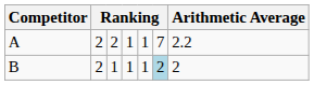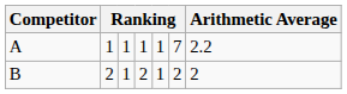 <table class="wikitable">
 <tr>
 <th>Competitor</th>
 <th colspan="5">Ranking</th>
 <th>Arithmetic Average</th>
 </tr>
 <tr>
 <td>A</td>
-<td>2</td>
-<td>2</td>
+<td>1</td>
+<td>1</td>
 <td>1</td>
 <td>1</td>
 <td>7</td>
 <td>2.2</td>
 </tr>
 <tr>
 <td>B</td>
 <td>2</td>
 <td>1</td>
+<td>2</td>
 <td>1</td>
-<td>1</td>
-<td style="background: lightblue;">2</td>
+<td>2</td>
 <td>2</td>
 </tr>
 </table>
